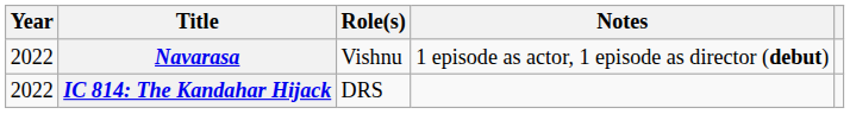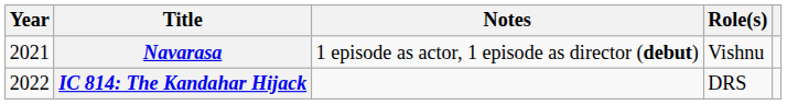 <table class="wikitable plainrowheaders sortable">
 <tr>
 <th scope="col">Year</th>
 <th scope="col">Title</th>
+<th scope="col" class="unsortable">Notes</th>
 <th scope="col">Role(s)</th>
-<th scope="col" class="unsortable">Notes</th>
 <th scope="col" class="unsortable"></th>
 </tr>
 <tr>
-<td>2022</td>
+<td>2021</td>
 <th scope="row"><em><a href='#'>Navarasa</a></em></th>
+<td>1 episode as actor, 1 episode as director (<strong>debut</strong>)</td>
 <td>Vishnu</td>
-<td>1 episode as actor, 1 episode as director (<strong>debut</strong>)</td>
 <td style="text-align:center;"></td>
 </tr>
 <tr>
 <td>2022</td>
 <th scope="row"><em><a href='#'>IC 814: The Kandahar Hijack</a></em></th>
+<td></td>
 <td>DRS</td>
-<td></td>
 <td></td>
 </tr>
 </table>
